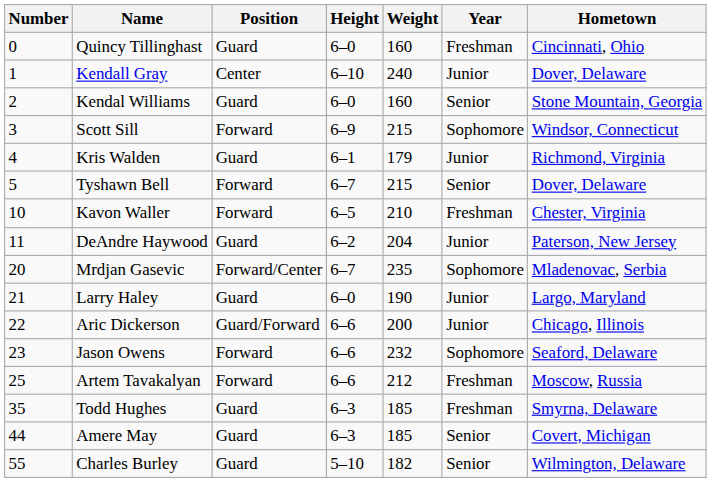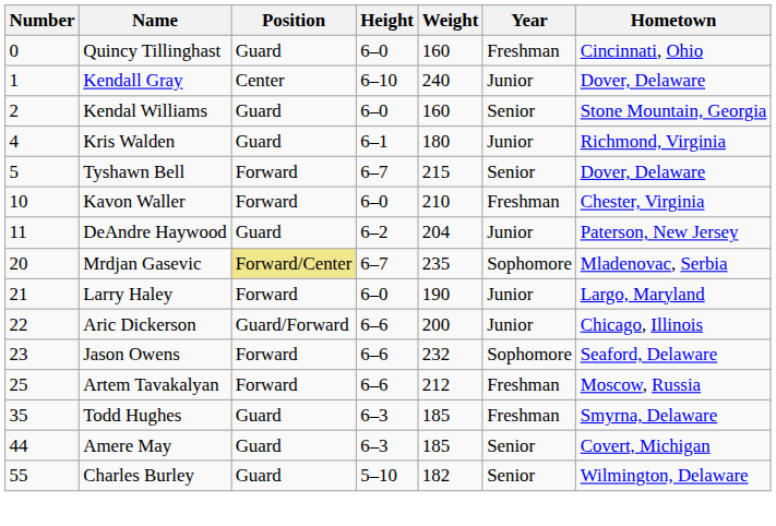 <table class="wikitable sortable" style="font-size: 95%;">
 <tr>
 <th>Number</th>
 <th>Name</th>
 <th>Position</th>
 <th>Height</th>
 <th>Weight</th>
 <th>Year</th>
 <th>Hometown</th>
 </tr>
 <tr>
 <td>0</td>
 <td>Quincy Tillinghast</td>
 <td>Guard</td>
 <td>6–0</td>
 <td>160</td>
 <td>Freshman</td>
 <td><a href='#'>Cincinnati</a>, <a href='#'>Ohio</a></td>
 </tr>
 <tr>
 <td>1</td>
 <td><a href='#'>Kendall Gray</a></td>
 <td>Center</td>
 <td>6–10</td>
 <td>240</td>
 <td>Junior</td>
 <td><a href='#'>Dover, Delaware</a></td>
 </tr>
 <tr>
 <td>2</td>
 <td>Kendal Williams</td>
 <td>Guard</td>
 <td>6–0</td>
 <td>160</td>
 <td>Senior</td>
 <td><a href='#'>Stone Mountain, Georgia</a></td>
 </tr>
 <tr>
-<td>3</td>
-<td>Scott Sill</td>
-<td>Forward</td>
-<td>6–9</td>
-<td>215</td>
-<td>Sophomore</td>
-<td><a href='#'>Windsor, Connecticut</a></td>
-</tr>
-<tr>
 <td>4</td>
 <td>Kris Walden</td>
 <td>Guard</td>
 <td>6–1</td>
-<td>179</td>
+<td>180</td>
 <td>Junior</td>
 <td><a href='#'>Richmond, Virginia</a></td>
 </tr>
 <tr>
 <td>5</td>
 <td>Tyshawn Bell</td>
 <td>Forward</td>
 <td>6–7</td>
 <td>215</td>
 <td>Senior</td>
 <td><a href='#'>Dover, Delaware</a></td>
 </tr>
 <tr>
 <td>10</td>
 <td>Kavon Waller</td>
 <td>Forward</td>
-<td>6–5</td>
+<td>6–0</td>
 <td>210</td>
 <td>Freshman</td>
 <td><a href='#'>Chester, Virginia</a></td>
 </tr>
 <tr>
 <td>11</td>
 <td>DeAndre Haywood</td>
 <td>Guard</td>
 <td>6–2</td>
 <td>204</td>
 <td>Junior</td>
 <td><a href='#'>Paterson, New Jersey</a></td>
 </tr>
 <tr>
 <td>20</td>
 <td>Mrdjan Gasevic</td>
-<td>Forward/Center</td>
+<td style="background: khaki;">Forward/Center</td>
 <td>6–7</td>
 <td>235</td>
 <td>Sophomore</td>
 <td><a href='#'>Mladenovac</a>, <a href='#'>Serbia</a></td>
 </tr>
 <tr>
 <td>21</td>
 <td>Larry Haley</td>
-<td>Guard</td>
+<td>Forward</td>
 <td>6–0</td>
 <td>190</td>
 <td>Junior</td>
 <td><a href='#'>Largo, Maryland</a></td>
 </tr>
 <tr>
 <td>22</td>
 <td>Aric Dickerson</td>
 <td>Guard/Forward</td>
 <td>6–6</td>
 <td>200</td>
 <td>Junior</td>
 <td><a href='#'>Chicago</a>, <a href='#'>Illinois</a></td>
 </tr>
 <tr>
 <td>23</td>
 <td>Jason Owens</td>
 <td>Forward</td>
 <td>6–6</td>
 <td>232</td>
 <td>Sophomore</td>
 <td><a href='#'>Seaford, Delaware</a></td>
 </tr>
 <tr>
 <td>25</td>
 <td>Artem Tavakalyan</td>
 <td>Forward</td>
 <td>6–6</td>
 <td>212</td>
 <td>Freshman</td>
 <td><a href='#'>Moscow</a>, <a href='#'>Russia</a></td>
 </tr>
 <tr>
 <td>35</td>
 <td>Todd Hughes</td>
 <td>Guard</td>
 <td>6–3</td>
 <td>185</td>
 <td>Freshman</td>
 <td><a href='#'>Smyrna, Delaware</a></td>
 </tr>
 <tr>
 <td>44</td>
 <td>Amere May</td>
 <td>Guard</td>
 <td>6–3</td>
 <td>185</td>
 <td>Senior</td>
 <td><a href='#'>Covert, Michigan</a></td>
 </tr>
 <tr>
 <td>55</td>
 <td>Charles Burley</td>
 <td>Guard</td>
 <td>5–10</td>
 <td>182</td>
 <td>Senior</td>
 <td><a href='#'>Wilmington, Delaware</a></td>
 </tr>
 </table>
